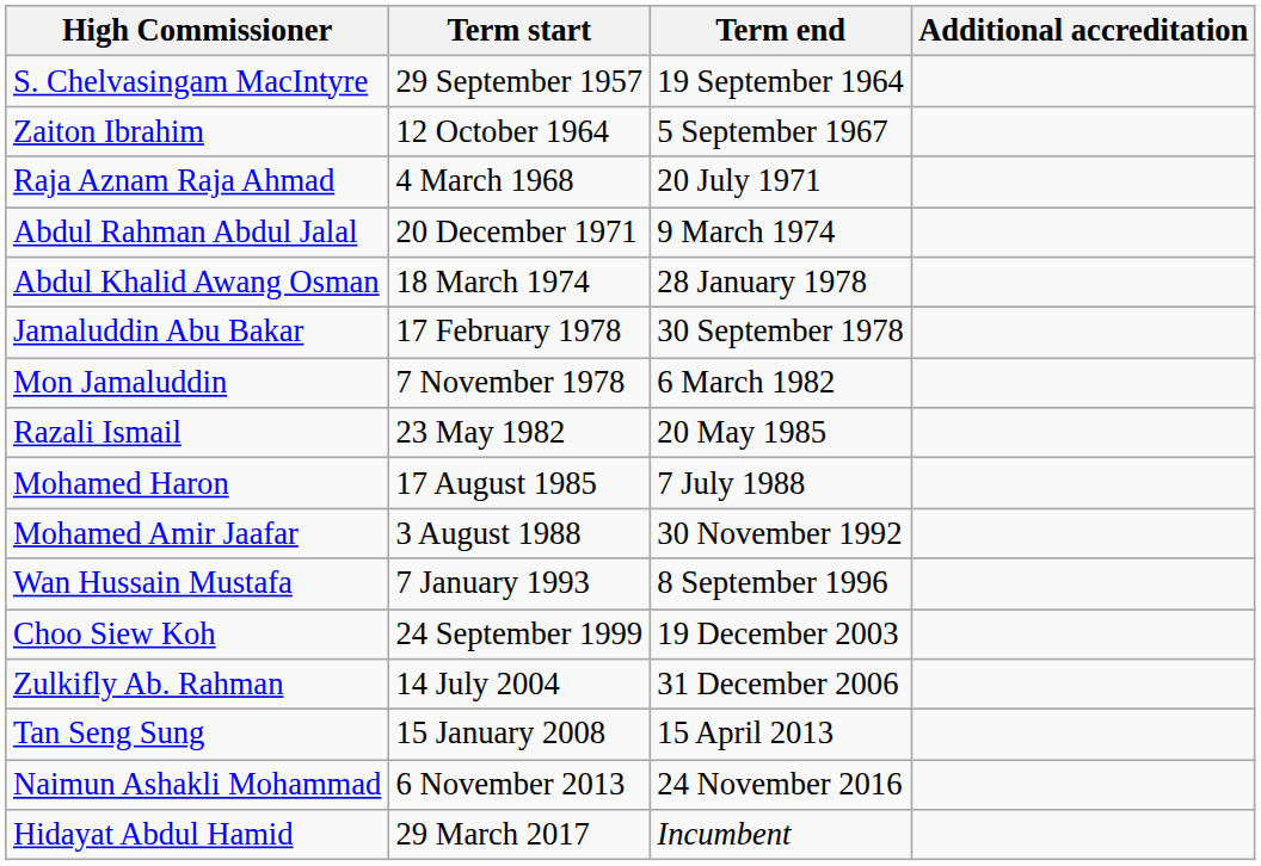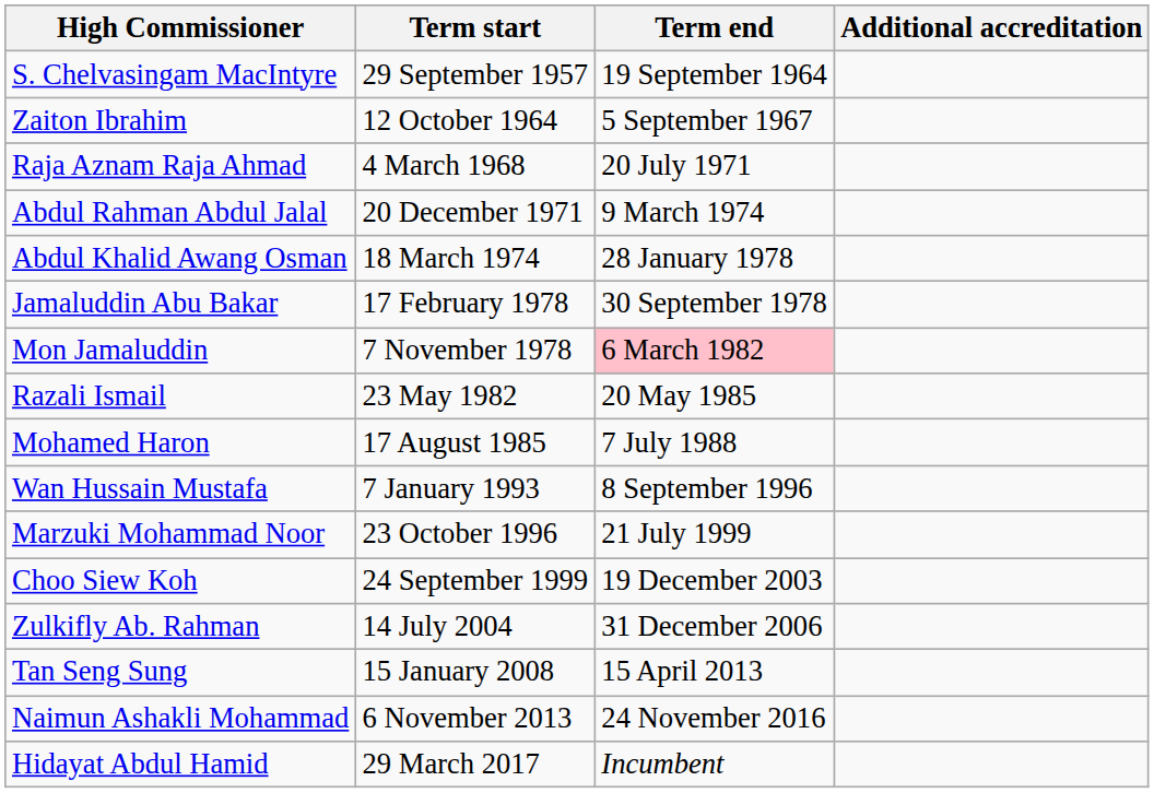 <table class=wikitable>
 <tr>
 <th>High Commissioner</th>
 <th>Term start</th>
 <th>Term end</th>
 <th>Additional accreditation</th>
 </tr>
 <tr>
 <td><a href='#'>S. Chelvasingam MacIntyre</a></td>
 <td>29 September 1957</td>
 <td>19 September 1964</td>
 <td></td>
 </tr>
 <tr>
 <td><a href='#'>Zaiton Ibrahim</a></td>
 <td>12 October 1964</td>
 <td>5 September 1967</td>
 <td></td>
 </tr>
 <tr>
 <td><a href='#'>Raja Aznam Raja Ahmad</a></td>
 <td>4 March 1968</td>
 <td>20 July 1971</td>
 <td></td>
 </tr>
 <tr>
 <td><a href='#'>Abdul Rahman Abdul Jalal</a></td>
 <td>20 December 1971</td>
 <td>9 March 1974</td>
 <td></td>
 </tr>
 <tr>
 <td><a href='#'>Abdul Khalid Awang Osman</a></td>
 <td>18 March 1974</td>
 <td>28 January 1978</td>
 <td></td>
 </tr>
 <tr>
 <td><a href='#'>Jamaluddin Abu Bakar</a></td>
 <td>17 February 1978</td>
 <td>30 September 1978</td>
 <td></td>
 </tr>
 <tr>
 <td><a href='#'>Mon Jamaluddin</a></td>
 <td>7 November 1978</td>
-<td>6 March 1982</td>
+<td style="background: pink;">6 March 1982</td>
 <td></td>
 </tr>
 <tr>
 <td><a href='#'>Razali Ismail</a></td>
 <td>23 May 1982</td>
 <td>20 May 1985</td>
 <td></td>
 </tr>
 <tr>
 <td><a href='#'>Mohamed Haron</a></td>
 <td>17 August 1985</td>
 <td>7 July 1988</td>
 <td></td>
 </tr>
 <tr>
-<td><a href='#'>Mohamed Amir Jaafar</a></td>
-<td>3 August 1988</td>
-<td>30 November 1992</td>
+<td><a href='#'>Wan Hussain Mustafa</a></td>
+<td>7 January 1993</td>
+<td>8 September 1996</td>
 <td></td>
 </tr>
 <tr>
-<td><a href='#'>Wan Hussain Mustafa</a></td>
-<td>7 January 1993</td>
-<td>8 September 1996</td>
+<td><a href='#'>Marzuki Mohammad Noor</a></td>
+<td>23 October 1996</td>
+<td>21 July 1999</td>
 <td></td>
 </tr>
 <tr>
 <td><a href='#'>Choo Siew Koh</a></td>
 <td>24 September 1999</td>
 <td>19 December 2003</td>
 <td></td>
 </tr>
 <tr>
 <td><a href='#'>Zulkifly Ab. Rahman</a></td>
 <td>14 July 2004</td>
 <td>31 December 2006</td>
 <td></td>
 </tr>
 <tr>
 <td><a href='#'>Tan Seng Sung</a></td>
 <td>15 January 2008</td>
 <td>15 April 2013</td>
 <td><br></td>
 </tr>
 <tr>
 <td><a href='#'>Naimun Ashakli Mohammad</a></td>
 <td>6 November 2013</td>
 <td>24 November 2016</td>
 <td><br></td>
 </tr>
 <tr>
 <td><a href='#'>Hidayat Abdul Hamid</a></td>
 <td>29 March 2017</td>
 <td><em>Incumbent</em></td>
 <td><br></td>
 </tr>
 </table>
